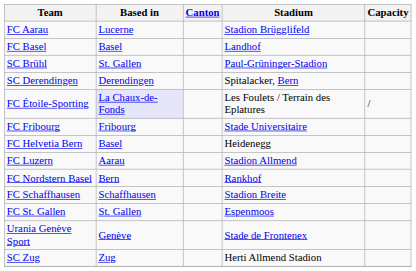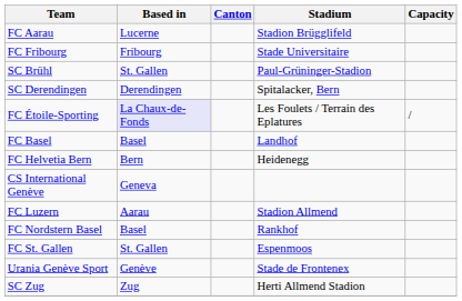 <table class="wikitable sortable" style="text-align: left;">
 <tr>
 <th>Team</th>
 <th>Based in</th>
 <th><a href='#'>Canton</a></th>
 <th>Stadium</th>
 <th>Capacity</th>
 </tr>
 <tr>
 <td><a href='#'>FC Aarau</a></td>
 <td><a href='#'>Lucerne</a></td>
 <td></td>
 <td><a href='#'>Stadion Brügglifeld</a></td>
 <td></td>
 </tr>
 <tr>
-<td><a href='#'>FC Basel</a></td>
-<td><a href='#'>Basel</a></td>
+<td><a href='#'>FC Fribourg</a></td>
+<td><a href='#'>Fribourg</a></td>
 <td></td>
-<td><a href='#'>Landhof</a></td>
+<td><a href='#'>Stade Universitaire</a></td>
 <td></td>
 </tr>
 <tr>
 <td><a href='#'>SC Brühl</a></td>
 <td><a href='#'>St. Gallen</a></td>
 <td></td>
 <td><a href='#'>Paul-Grüninger-Stadion</a></td>
 <td></td>
 </tr>
 <tr>
 <td><a href='#'>SC Derendingen</a></td>
 <td><a href='#'>Derendingen</a></td>
 <td></td>
 <td>Spitalacker, <a href='#'>Bern</a></td>
 <td></td>
 </tr>
 <tr>
 <td><a href='#'>FC Étoile-Sporting</a></td>
 <td style="background: lavender;"><a href='#'>La Chaux-de-Fonds</a></td>
 <td></td>
 <td>Les Foulets / Terrain des Eplatures</td>
 <td> / </td>
 </tr>
 <tr>
-<td><a href='#'>FC Fribourg</a></td>
-<td><a href='#'>Fribourg</a></td>
+<td><a href='#'>FC Basel</a></td>
+<td><a href='#'>Basel</a></td>
 <td></td>
-<td><a href='#'>Stade Universitaire</a></td>
+<td><a href='#'>Landhof</a></td>
 <td></td>
 </tr>
 <tr>
 <td><a href='#'>FC Helvetia Bern</a></td>
-<td><a href='#'>Basel</a></td>
+<td><a href='#'>Bern</a></td>
 <td></td>
 <td>Heidenegg</td>
+<td></td>
+</tr>
+<tr>
+<td><a href='#'>CS International Genève</a></td>
+<td><a href='#'>Geneva</a></td>
+<td></td>
+<td></td>
 <td></td>
 </tr>
 <tr>
 <td><a href='#'>FC Luzern</a></td>
 <td><a href='#'>Aarau</a></td>
 <td></td>
 <td><a href='#'>Stadion Allmend</a></td>
 <td></td>
 </tr>
 <tr>
 <td><a href='#'>FC Nordstern Basel</a></td>
-<td><a href='#'>Bern</a></td>
+<td><a href='#'>Basel</a></td>
 <td></td>
 <td><a href='#'>Rankhof</a></td>
-<td></td>
-</tr>
-<tr>
-<td><a href='#'>FC Schaffhausen</a></td>
-<td><a href='#'>Schaffhausen</a></td>
-<td></td>
-<td><a href='#'>Stadion Breite</a></td>
 <td></td>
 </tr>
 <tr>
 <td><a href='#'>FC St. Gallen</a></td>
 <td><a href='#'>St. Gallen</a></td>
 <td></td>
 <td><a href='#'>Espenmoos</a></td>
 <td></td>
 </tr>
 <tr>
 <td><a href='#'>Urania Genève Sport</a></td>
 <td><a href='#'>Genève</a></td>
 <td></td>
 <td><a href='#'>Stade de Frontenex</a></td>
 <td></td>
 </tr>
 <tr>
 <td><a href='#'>SC Zug</a></td>
 <td><a href='#'>Zug</a></td>
 <td></td>
 <td>Herti Allmend Stadion</td>
 <td></td>
 </tr>
 <tr>
 </tr>
 </table>
